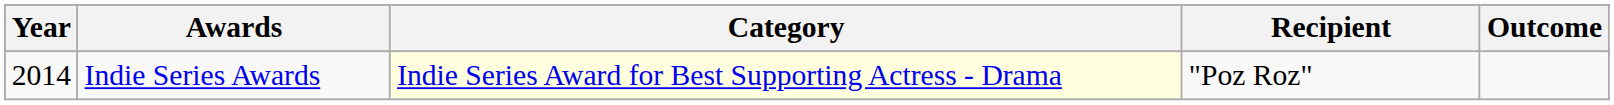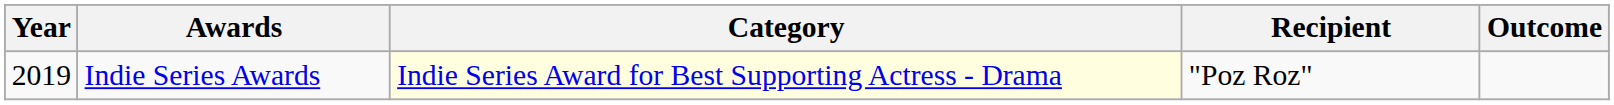 <table class="wikitable sortable">
 <tr>
 <th width=3%>Year</th>
 <th width=20%>Awards</th>
 <th width=51%>Category</th>
 <th width=19%>Recipient</th>
 <th width=7%>Outcome</th>
 </tr>
 <tr>
-<td>2014</td>
+<td>2019</td>
 <td><a href='#'>Indie Series Awards</a></td>
 <td style="background: lightyellow;"><a href='#'>Indie Series Award for Best Supporting Actress - Drama</a></td>
 <td>"Poz Roz"</td>
 <td></td>
 </tr>
 </table>
